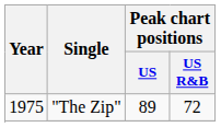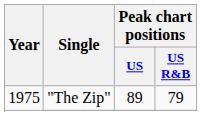 <table class="wikitable" style="text-align:center;">
 <tr>
 <th rowspan="2">Year</th>
 <th rowspan="2">Single</th>
 <th colspan="2">Peak chart positions</th>
 </tr>
 <tr style="font-size:smaller;">
 <th width="35"><a href='#'>US</a><br></th>
 <th width="35"><a href='#'>US<br>R&B</a><br></th>
 </tr>
 <tr>
 <td rowspan="2">1975</td>
 <td align="left">"The Zip"</td>
 <td>89</td>
-<td>72</td>
+<td>79</td>
 </tr>
 <tr>
 </tr>
 </table>
